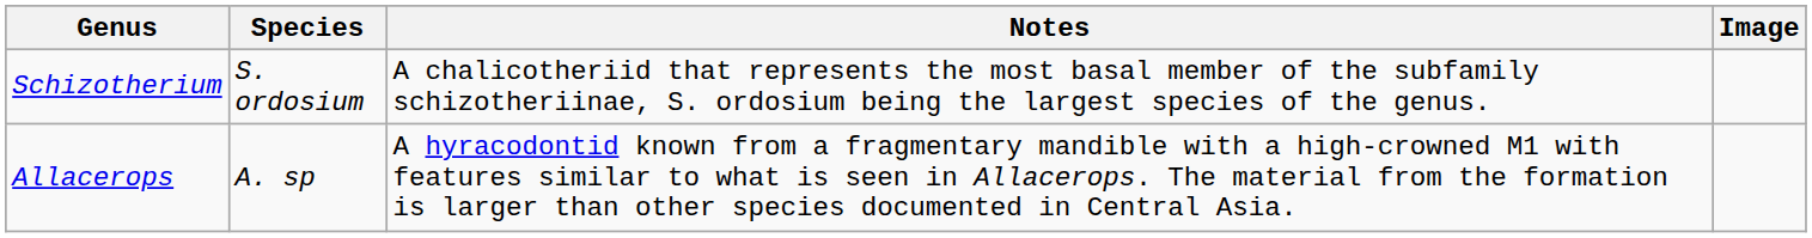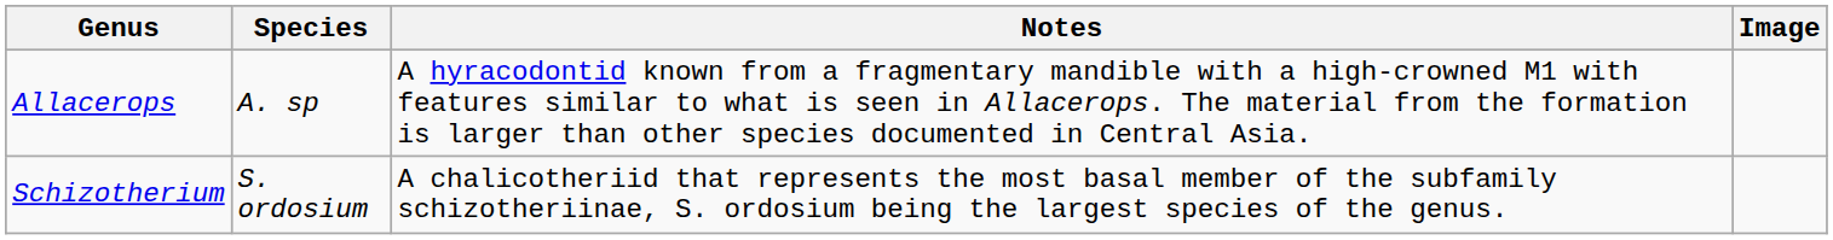 <table class="wikitable">
 <tr>
 <th>Genus</th>
 <th>Species</th>
 <th>Notes</th>
 <th>Image</th>
 </tr>
 <tr>
+<td><em><a href='#'>Allacerops</a></em></td>
+<td><em>A. sp</em></td>
+<td>A <a href='#'>hyracodontid</a> known from a fragmentary mandible with a high-crowned M1 with features similar to what is seen in <em>Allacerops</em>. The material from the formation is larger than other species documented in Central Asia.</td>
+<td></td>
+</tr>
+<tr>
 <td><em><a href='#'>Schizotherium</a></em></td>
 <td><em>S. ordosium</em></td>
 <td>A chalicotheriid that represents the most basal member of the subfamily schizotheriinae, S. ordosium being the largest species of the genus.</td>
 <td></td>
 </tr>
-<tr>
-<td><em><a href='#'>Allacerops</a></em></td>
-<td><em>A. sp</em></td>
-<td>A <a href='#'>hyracodontid</a> known from a fragmentary mandible with a high-crowned M1 with features similar to what is seen in <em>Allacerops</em>. The material from the formation is larger than other species documented in Central Asia.</td>
-<td></td>
-</tr>
 </table>
